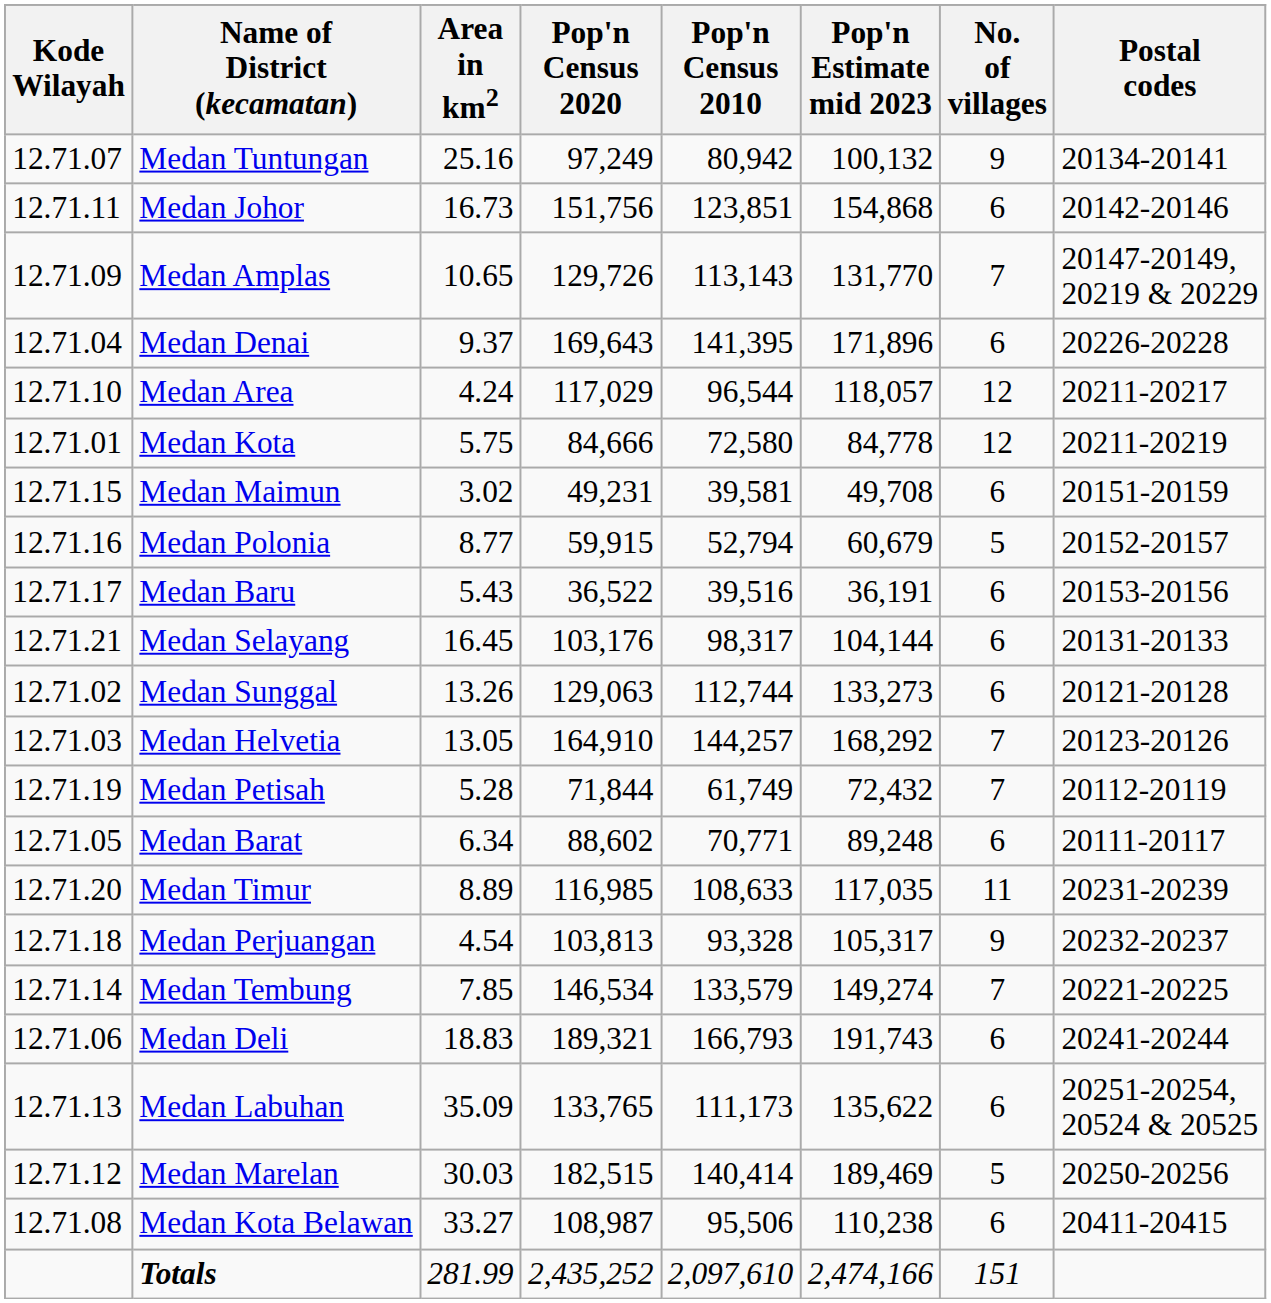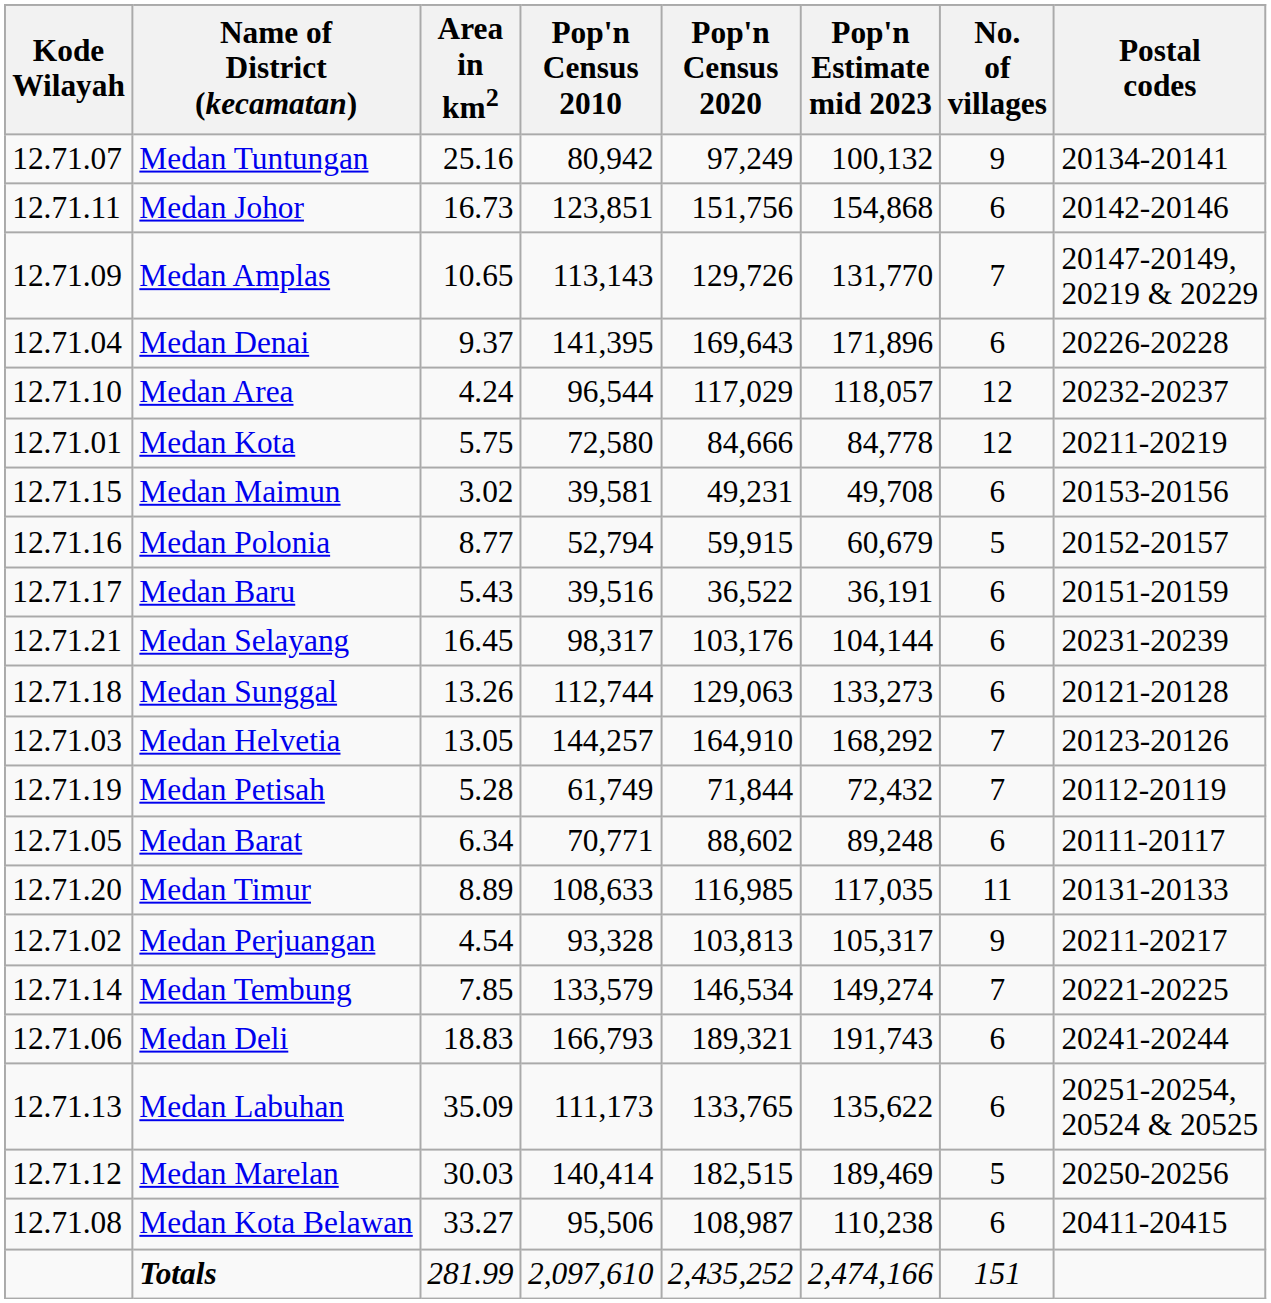 <table class="sortable wikitable">
 <tr>
 <th>Kode <br>Wilayah</th>
 <th>Name of<br>District<br>(<em>kecamatan</em>)</th>
 <th>Area <br> in <br>km<sup>2</sup></th>
+<th>Pop'n<br>Census<br>2010</th>
 <th>Pop'n<br>Census<br>2020</th>
-<th>Pop'n<br>Census<br>2010</th>
 <th>Pop'n<br>Estimate<br>mid 2023</th>
 <th>No.<br>of<br>villages</th>
 <th>Postal<br>codes</th>
 </tr>
 <tr>
 <td>12.71.07</td>
 <td><a href='#'>Medan Tuntungan</a></td>
 <td align="right">25.16</td>
+<td align="right">80,942</td>
 <td align="right">97,249</td>
-<td align="right">80,942</td>
 <td align="right">100,132</td>
 <td align="center">9</td>
 <td>20134-20141</td>
 </tr>
 <tr>
 <td>12.71.11</td>
 <td><a href='#'>Medan Johor</a></td>
 <td align="right">16.73</td>
+<td align="right">123,851</td>
 <td align="right">151,756</td>
-<td align="right">123,851</td>
 <td align="right">154,868</td>
 <td align="center">6</td>
 <td>20142-20146</td>
 </tr>
 <tr>
 <td>12.71.09</td>
 <td><a href='#'>Medan Amplas</a></td>
 <td align="right">10.65</td>
+<td align="right">113,143</td>
 <td align="right">129,726</td>
-<td align="right">113,143</td>
 <td align="right">131,770</td>
 <td align="center">7</td>
 <td>20147-20149,<br>20219 & 20229</td>
 </tr>
 <tr>
 <td>12.71.04</td>
 <td><a href='#'>Medan Denai</a></td>
 <td align="right">9.37</td>
+<td align="right">141,395</td>
 <td align="right">169,643</td>
-<td align="right">141,395</td>
 <td align="right">171,896</td>
 <td align="center">6</td>
 <td>20226-20228</td>
 </tr>
 <tr>
 <td>12.71.10</td>
 <td><a href='#'>Medan Area</a></td>
 <td align="right">4.24</td>
+<td align="right">96,544</td>
 <td align="right">117,029</td>
-<td align="right">96,544</td>
 <td align="right">118,057</td>
 <td align="center">12</td>
-<td>20211-20217</td>
+<td>20232-20237</td>
 </tr>
 <tr>
 <td>12.71.01</td>
 <td><a href='#'>Medan Kota</a></td>
 <td align="right">5.75</td>
+<td align="right">72,580</td>
 <td align="right">84,666</td>
-<td align="right">72,580</td>
 <td align="right">84,778</td>
 <td align="center">12</td>
 <td>20211-20219</td>
 </tr>
 <tr>
 <td>12.71.15</td>
 <td><a href='#'>Medan Maimun</a></td>
 <td align="right">3.02</td>
+<td align="right">39,581</td>
 <td align="right">49,231</td>
-<td align="right">39,581</td>
 <td align="right">49,708</td>
 <td align="center">6</td>
-<td>20151-20159</td>
+<td>20153-20156</td>
 </tr>
 <tr>
 <td>12.71.16</td>
 <td><a href='#'>Medan Polonia</a></td>
 <td align="right">8.77</td>
+<td align="right">52,794</td>
 <td align="right">59,915</td>
-<td align="right">52,794</td>
 <td align="right">60,679</td>
 <td align="center">5</td>
 <td>20152-20157</td>
 </tr>
 <tr>
 <td>12.71.17</td>
 <td><a href='#'>Medan Baru</a></td>
 <td align="right">5.43</td>
+<td align="right">39,516</td>
 <td align="right">36,522</td>
-<td align="right">39,516</td>
 <td align="right">36,191</td>
 <td align="center">6</td>
-<td>20153-20156</td>
+<td>20151-20159</td>
 </tr>
 <tr>
 <td>12.71.21</td>
 <td><a href='#'>Medan Selayang</a></td>
 <td align="right">16.45</td>
+<td align="right">98,317</td>
 <td align="right">103,176</td>
-<td align="right">98,317</td>
 <td align="right">104,144</td>
 <td align="center">6</td>
-<td>20131-20133</td>
+<td>20231-20239</td>
 </tr>
 <tr>
-<td>12.71.02</td>
+<td>12.71.18</td>
 <td><a href='#'>Medan Sunggal</a></td>
 <td align="right">13.26</td>
+<td align="right">112,744</td>
 <td align="right">129,063</td>
-<td align="right">112,744</td>
 <td align="right">133,273</td>
 <td align="center">6</td>
 <td>20121-20128</td>
 </tr>
 <tr>
 <td>12.71.03</td>
 <td><a href='#'>Medan Helvetia</a></td>
 <td align="right">13.05</td>
+<td align="right">144,257</td>
 <td align="right">164,910</td>
-<td align="right">144,257</td>
 <td align="right">168,292</td>
 <td align="center">7</td>
 <td>20123-20126</td>
 </tr>
 <tr>
 <td>12.71.19</td>
 <td><a href='#'>Medan Petisah</a></td>
 <td align="right">5.28</td>
+<td align="right">61,749</td>
 <td align="right">71,844</td>
-<td align="right">61,749</td>
 <td align="right">72,432</td>
 <td align="center">7</td>
 <td>20112-20119</td>
 </tr>
 <tr>
 <td>12.71.05</td>
 <td><a href='#'>Medan Barat</a></td>
 <td align="right">6.34</td>
+<td align="right">70,771</td>
 <td align="right">88,602</td>
-<td align="right">70,771</td>
 <td align="right">89,248</td>
 <td align="center">6</td>
 <td>20111-20117</td>
 </tr>
 <tr>
 <td>12.71.20</td>
 <td><a href='#'>Medan Timur</a></td>
 <td align="right">8.89</td>
+<td align="right">108,633</td>
 <td align="right">116,985</td>
-<td align="right">108,633</td>
 <td align="right">117,035</td>
 <td align="center">11</td>
-<td>20231-20239</td>
+<td>20131-20133</td>
 </tr>
 <tr>
-<td>12.71.18</td>
+<td>12.71.02</td>
 <td><a href='#'>Medan Perjuangan</a></td>
 <td align="right">4.54</td>
+<td align="right">93,328</td>
 <td align="right">103,813</td>
-<td align="right">93,328</td>
 <td align="right">105,317</td>
 <td align="center">9</td>
-<td>20232-20237</td>
+<td>20211-20217</td>
 </tr>
 <tr>
 <td>12.71.14</td>
 <td><a href='#'>Medan Tembung</a></td>
 <td align="right">7.85</td>
+<td align="right">133,579</td>
 <td align="right">146,534</td>
-<td align="right">133,579</td>
 <td align="right">149,274</td>
 <td align="center">7</td>
 <td>20221-20225</td>
 </tr>
 <tr>
 <td>12.71.06</td>
 <td><a href='#'>Medan Deli</a></td>
 <td align="right">18.83</td>
+<td align="right">166,793</td>
 <td align="right">189,321</td>
-<td align="right">166,793</td>
 <td align="right">191,743</td>
 <td align="center">6</td>
 <td>20241-20244</td>
 </tr>
 <tr>
 <td>12.71.13</td>
 <td><a href='#'>Medan Labuhan</a></td>
 <td align="right">35.09</td>
+<td align="right">111,173</td>
 <td align="right">133,765</td>
-<td align="right">111,173</td>
 <td align="right">135,622</td>
 <td align="center">6</td>
 <td>20251-20254,<br>20524 & 20525</td>
 </tr>
 <tr>
 <td>12.71.12</td>
 <td><a href='#'>Medan Marelan</a></td>
 <td align="right">30.03</td>
+<td align="right">140,414</td>
 <td align="right">182,515</td>
-<td align="right">140,414</td>
 <td align="right">189,469</td>
 <td align="center">5</td>
 <td>20250-20256</td>
 </tr>
 <tr>
 <td>12.71.08</td>
 <td><a href='#'>Medan Kota Belawan</a></td>
 <td align="right">33.27</td>
+<td align="right">95,506</td>
 <td align="right">108,987</td>
-<td align="right">95,506</td>
 <td align="right">110,238</td>
 <td align="center">6</td>
 <td>20411-20415</td>
 </tr>
 <tr>
 <td></td>
 <td><strong><em>Totals</em></strong></td>
 <td align="right"><em>281.99</em></td>
+<td align="right"><em>2,097,610</em></td>
 <td align="right"><em>2,435,252</em></td>
-<td align="right"><em>2,097,610</em></td>
 <td align="right"><em>2,474,166</em></td>
 <td align="center"><em>151</em></td>
 <td></td>
 </tr>
 </table>
